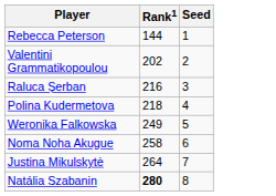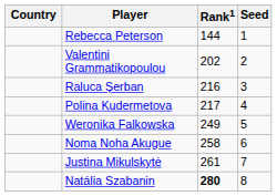 <table class="sortable wikitable">
 <tr>
+<th width="70">Country</th>
 <th width="175">Player</th>
 <th>Rank<sup>1</sup></th>
 <th>Seed</th>
 </tr>
 <tr>
+<td></td>
 <td><a href='#'>Rebecca Peterson</a></td>
 <td>144</td>
 <td>1</td>
 </tr>
 <tr>
+<td></td>
 <td><a href='#'>Valentini Grammatikopoulou</a></td>
 <td>202</td>
 <td>2</td>
 </tr>
 <tr>
+<td></td>
 <td><a href='#'>Raluca Șerban</a></td>
 <td>216</td>
 <td>3</td>
 </tr>
 <tr>
+<td></td>
 <td><a href='#'>Polina Kudermetova</a></td>
-<td>218</td>
+<td>217</td>
 <td>4</td>
 </tr>
 <tr>
+<td></td>
 <td><a href='#'>Weronika Falkowska</a></td>
 <td>249</td>
 <td>5</td>
 </tr>
 <tr>
+<td></td>
 <td><a href='#'>Noma Noha Akugue</a></td>
 <td>258</td>
 <td>6</td>
 </tr>
 <tr>
+<td></td>
 <td><a href='#'>Justina Mikulskytė</a></td>
-<td>264</td>
+<td>261</td>
 <td>7</td>
 </tr>
 <tr>
+<td></td>
 <td><a href='#'>Natália Szabanin</a></td>
 <td><strong>280</strong></td>
 <td>8</td>
 </tr>
 </table>
